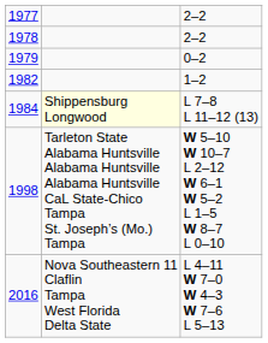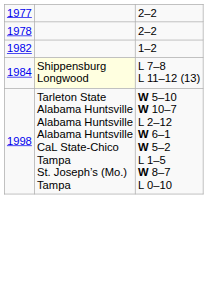 <table class="wikitable">
 <tr>
 <td><a href='#'>1977</a></td>
 <td></td>
 <td>2–2</td>
 </tr>
 <tr>
 <td><a href='#'>1978</a></td>
 <td></td>
 <td>2–2</td>
-</tr>
-<tr>
-<td><a href='#'>1979</a></td>
-<td></td>
-<td>0–2</td>
 </tr>
 <tr>
 <td><a href='#'>1982</a></td>
 <td></td>
 <td>1–2</td>
 </tr>
 <tr>
 <td><a href='#'>1984</a></td>
 <td style="background: lightyellow;">Shippensburg<br> Longwood</td>
 <td>L 7–8<br>L 11–12 (13)</td>
 </tr>
 <tr>
 <td><a href='#'>1998</a></td>
 <td>Tarleton State<br>Alabama Huntsville<br>Alabama Huntsville<br>Alabama Huntsville<br>CaL State-Chico<br>Tampa<br>St. Joseph’s (Mo.)<br>Tampa</td>
 <td><strong>W</strong> 5–10<br> <strong>W</strong> 10–7<br>L 2–12<br> <strong>W</strong> 6–1<br> <strong>W</strong> 5–2<br>L 1–5<br> <strong>W</strong> 8–7<br>L 0–10</td>
 </tr>
-<tr>
-<td><a href='#'>2016</a></td>
-<td>Nova Southeastern 11<br>Claflin<br>Tampa<br>West Florida<br>Delta State</td>
-<td>L 4–11<br><strong>W</strong> 7–0<br><strong>W</strong> 4–3<br><strong>W</strong> 7–6<br>L 5–13</td>
-</tr>
 </table>
